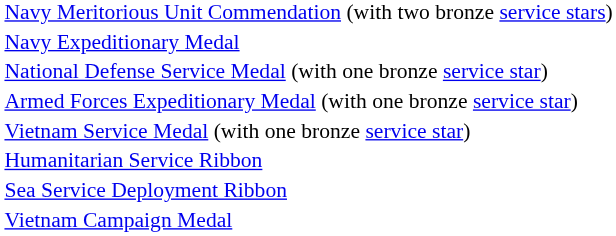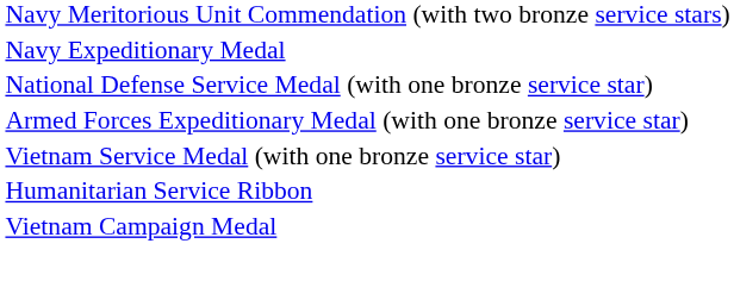 <table>
 <tr>
 <td></td>
 <td><a href='#'>Navy Meritorious Unit Commendation</a> (with two bronze <a href='#'>service stars</a>)</td>
 </tr>
 <tr>
 <td></td>
 <td><a href='#'>Navy Expeditionary Medal</a></td>
 </tr>
 <tr>
 <td></td>
 <td><a href='#'>National Defense Service Medal</a> (with one bronze <a href='#'>service star</a>)</td>
 </tr>
 <tr>
 <td></td>
 <td><a href='#'>Armed Forces Expeditionary Medal</a> (with one bronze <a href='#'>service star</a>)</td>
 </tr>
 <tr>
 <td></td>
 <td><a href='#'>Vietnam Service Medal</a> (with one bronze <a href='#'>service star</a>)</td>
 </tr>
 <tr>
 <td></td>
 <td><a href='#'>Humanitarian Service Ribbon</a></td>
 </tr>
 <tr>
 <td></td>
-<td><a href='#'>Sea Service Deployment Ribbon</a></td>
-</tr>
-<tr>
-<td></td>
 <td><a href='#'>Vietnam Campaign Medal</a></td>
 </tr>
 </table>
